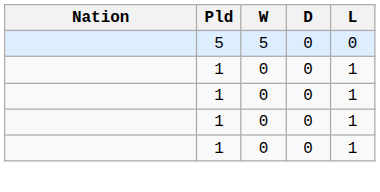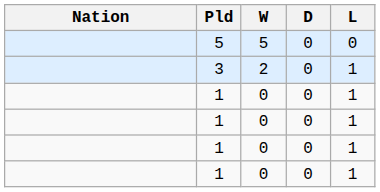 <table class=wikitable style="text-align:center">
 <tr>
 <th width=150>Nation</th>
 <th width=30>Pld</th>
 <th width=30>W</th>
 <th width=30>D</th>
 <th width=30>L</th>
 </tr>
 <tr bgcolor="#ddeeff">
 <td align=left></td>
 <td>5</td>
 <td>5</td>
 <td>0</td>
 <td>0</td>
+</tr>
+<tr bgcolor="#ddeeff">
+<td align=left></td>
+<td>3</td>
+<td>2</td>
+<td>0</td>
+<td>1</td>
 </tr>
 <tr>
 <td align=left></td>
 <td>1</td>
 <td>0</td>
 <td>0</td>
 <td>1</td>
 </tr>
 <tr>
 <td align=left></td>
 <td>1</td>
 <td>0</td>
 <td>0</td>
 <td>1</td>
 </tr>
 <tr>
 <td align=left></td>
 <td>1</td>
 <td>0</td>
 <td>0</td>
 <td>1</td>
 </tr>
 <tr>
 <td align=left></td>
 <td>1</td>
 <td>0</td>
 <td>0</td>
 <td>1</td>
 </tr>
 </table>
